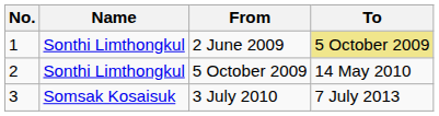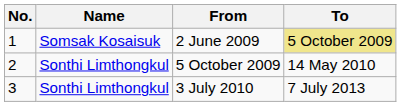 <table class="wikitable">
 <tr>
 <th>No.</th>
 <th>Name</th>
 <th>From</th>
 <th>To</th>
 </tr>
 <tr>
 <td>1</td>
-<td><a href='#'>Sonthi Limthongkul</a></td>
+<td><a href='#'>Somsak Kosaisuk</a></td>
 <td>2 June 2009</td>
 <td style="background: khaki;">5 October 2009</td>
 </tr>
 <tr>
 <td>2</td>
 <td><a href='#'>Sonthi Limthongkul</a></td>
 <td>5 October 2009</td>
 <td>14 May 2010</td>
 </tr>
 <tr>
 <td>3</td>
-<td><a href='#'>Somsak Kosaisuk</a></td>
+<td><a href='#'>Sonthi Limthongkul</a></td>
 <td>3 July 2010</td>
 <td>7 July 2013</td>
 </tr>
 </table>
